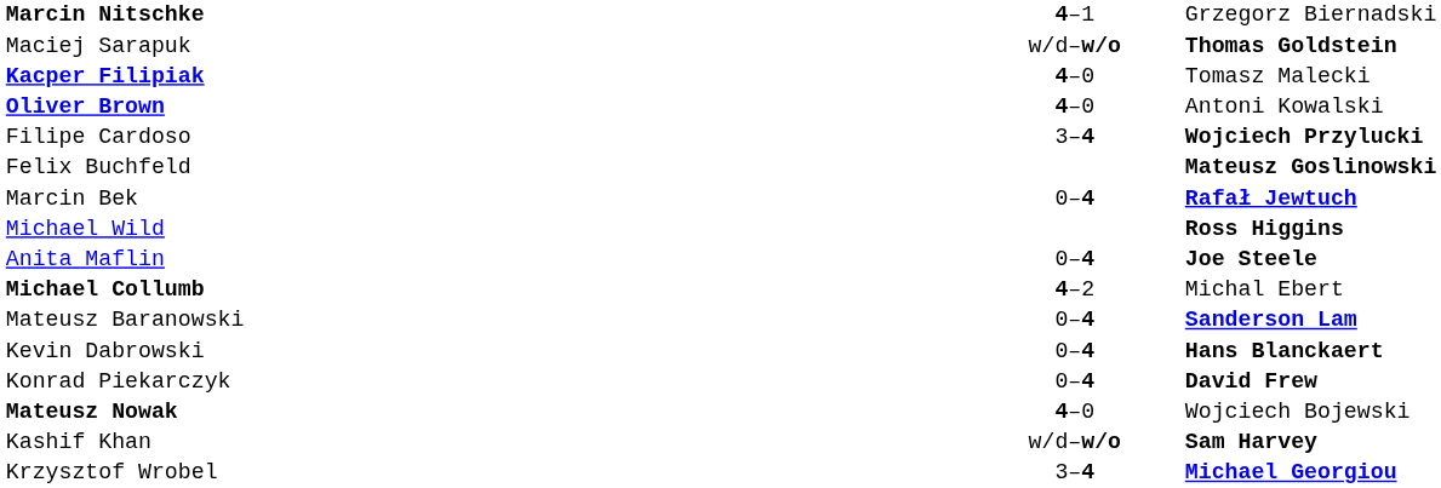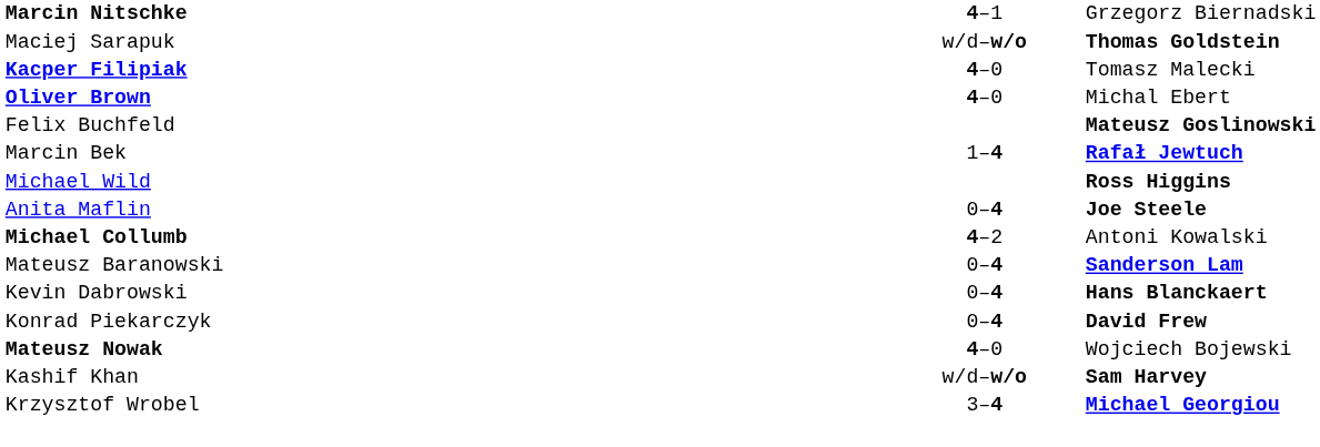 <table width="100%" cellspacing="1">
 <tr>
 <th width=45%></th>
 <th width=10%></th>
 <th width=45%></th>
 </tr>
 <tr>
 <td> <strong>Marcin Nitschke</strong></td>
 <td align="center"><strong>4</strong>–1</td>
 <td> Grzegorz Biernadski</td>
 </tr>
 <tr>
 <td> Maciej Sarapuk</td>
 <td align="center">w/d–<strong>w/o</strong></td>
 <td> <strong>Thomas Goldstein</strong></td>
 </tr>
 <tr>
 <td> <strong><a href='#'>Kacper Filipiak</a></strong></td>
 <td align="center"><strong>4</strong>–0</td>
 <td> Tomasz Malecki</td>
 </tr>
 <tr>
 <td> <strong><a href='#'>Oliver Brown</a></strong></td>
 <td align="center"><strong>4</strong>–0</td>
-<td> Antoni Kowalski</td>
-</tr>
-<tr>
-<td> Filipe Cardoso</td>
-<td align="center">3–<strong>4</strong></td>
-<td> <strong>Wojciech Przylucki</strong></td>
+<td> Michal Ebert</td>
 </tr>
 <tr>
 <td> Felix Buchfeld</td>
 <td align="center"></td>
 <td> <strong>Mateusz Goslinowski</strong></td>
 </tr>
 <tr>
 <td> Marcin Bek</td>
-<td align="center">0–<strong>4</strong></td>
+<td align="center">1–<strong>4</strong></td>
 <td> <strong><a href='#'>Rafał Jewtuch</a></strong></td>
 </tr>
 <tr>
 <td> <a href='#'>Michael Wild</a></td>
 <td align="center"></td>
 <td> <strong>Ross Higgins</strong></td>
 </tr>
 <tr>
 <td> <a href='#'>Anita Maflin</a></td>
 <td align="center">0–<strong>4</strong></td>
 <td> <strong>Joe Steele</strong></td>
 </tr>
 <tr>
 <td> <strong>Michael Collumb</strong></td>
 <td align="center"><strong>4</strong>–2</td>
-<td> Michal Ebert</td>
+<td> Antoni Kowalski</td>
 </tr>
 <tr>
 <td> Mateusz Baranowski</td>
 <td align="center">0–<strong>4</strong></td>
 <td> <strong><a href='#'>Sanderson Lam</a></strong></td>
 </tr>
 <tr>
 <td> Kevin Dabrowski</td>
 <td align="center">0–<strong>4</strong></td>
 <td> <strong>Hans Blanckaert</strong></td>
 </tr>
 <tr>
 <td> Konrad Piekarczyk</td>
 <td align="center">0–<strong>4</strong></td>
 <td> <strong>David Frew</strong></td>
 </tr>
 <tr>
 <td> <strong>Mateusz Nowak</strong></td>
 <td align="center"><strong>4</strong>–0</td>
 <td> Wojciech Bojewski</td>
 </tr>
 <tr>
 <td> Kashif Khan</td>
 <td align="center">w/d–<strong>w/o</strong></td>
 <td> <strong>Sam Harvey</strong></td>
 </tr>
 <tr>
 <td> Krzysztof Wrobel</td>
 <td align="center">3–<strong>4</strong></td>
 <td> <strong><a href='#'>Michael Georgiou</a></strong></td>
 </tr>
 </table>
